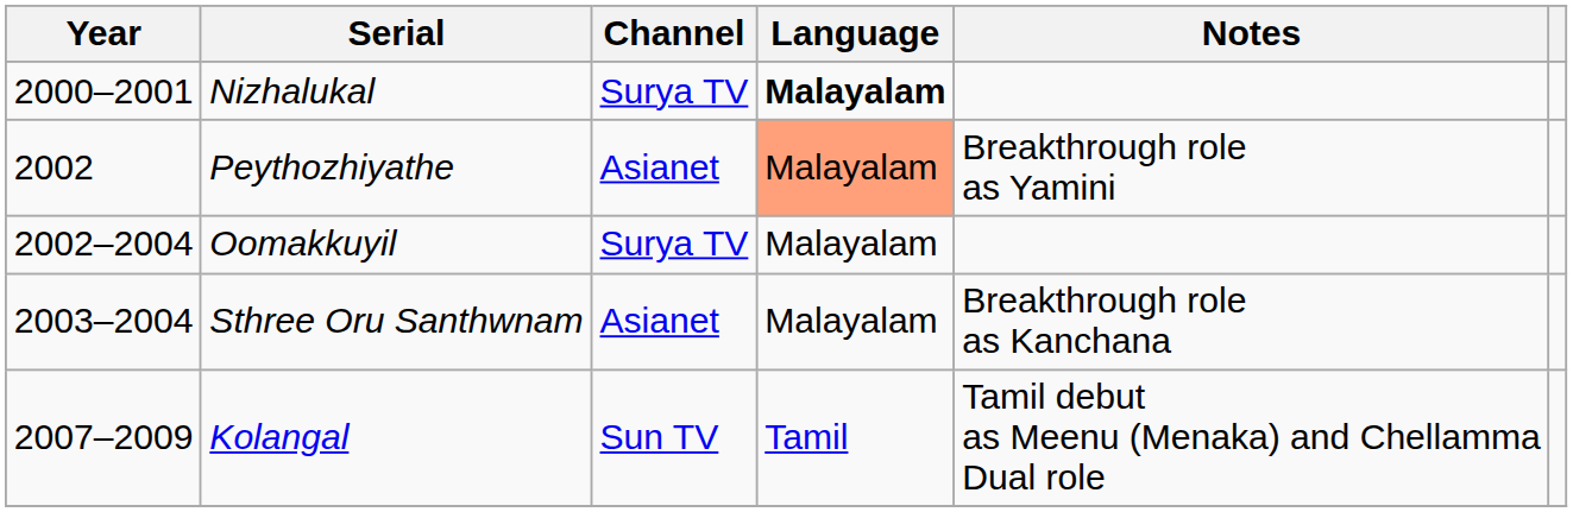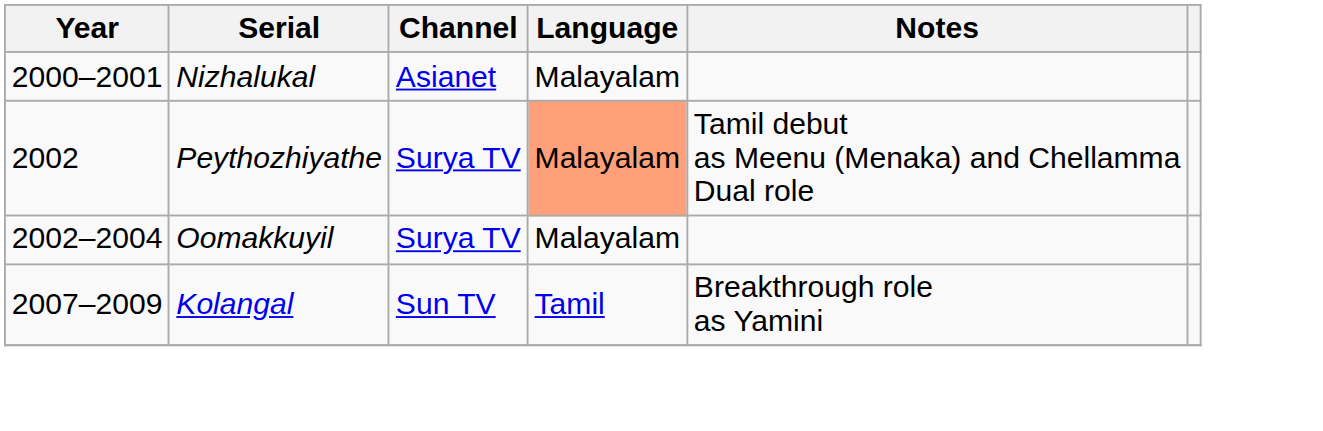 <table class="wikitable sortable">
 <tr>
 <th scope="col">Year</th>
 <th scope="col">Serial</th>
 <th scope="col">Channel</th>
 <th scope="col">Language</th>
 <th scope="col" class="unsortable">Notes</th>
 <th scope="col" class="unsortable"></th>
 </tr>
 <tr>
 <td>2000–2001</td>
 <td><em>Nizhalukal</em></td>
-<td><a href='#'>Surya TV</a></td>
-<td><strong>Malayalam</strong></td>
+<td><a href='#'>Asianet</a></td>
+<td>Malayalam</td>
 <td></td>
 <td></td>
 </tr>
 <tr>
 <td>2002</td>
 <td><em>Peythozhiyathe</em></td>
-<td><a href='#'>Asianet</a></td>
+<td><a href='#'>Surya TV</a></td>
 <td style="background: lightsalmon;">Malayalam</td>
-<td>Breakthrough role <br> as Yamini</td>
+<td>Tamil debut <br> as Meenu (Menaka) and Chellamma  <br>Dual role</td>
 <td></td>
 </tr>
 <tr>
 <td>2002–2004</td>
 <td><em>Oomakkuyil</em></td>
 <td><a href='#'>Surya TV</a></td>
 <td>Malayalam</td>
 <td></td>
 <td></td>
 </tr>
 <tr>
-<td>2003–2004</td>
-<td><em>Sthree Oru Santhwnam</em></td>
-<td><a href='#'>Asianet</a></td>
-<td>Malayalam</td>
-<td>Breakthrough role <br>as Kanchana</td>
-<td></td>
-</tr>
-<tr>
 <td>2007–2009</td>
 <td><em><a href='#'>Kolangal</a></em></td>
 <td><a href='#'>Sun TV</a></td>
 <td><a href='#'>Tamil</a></td>
-<td>Tamil debut <br> as Meenu (Menaka) and Chellamma  <br>Dual role</td>
+<td>Breakthrough role <br> as Yamini</td>
 <td></td>
 </tr>
 <tr>
 </tr>
 </table>
